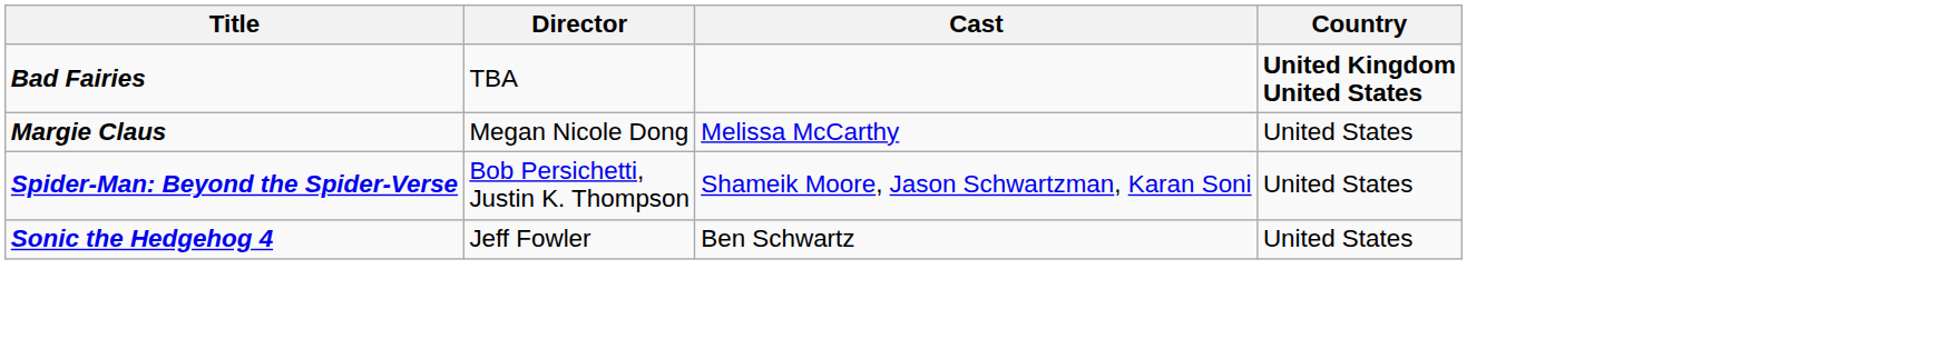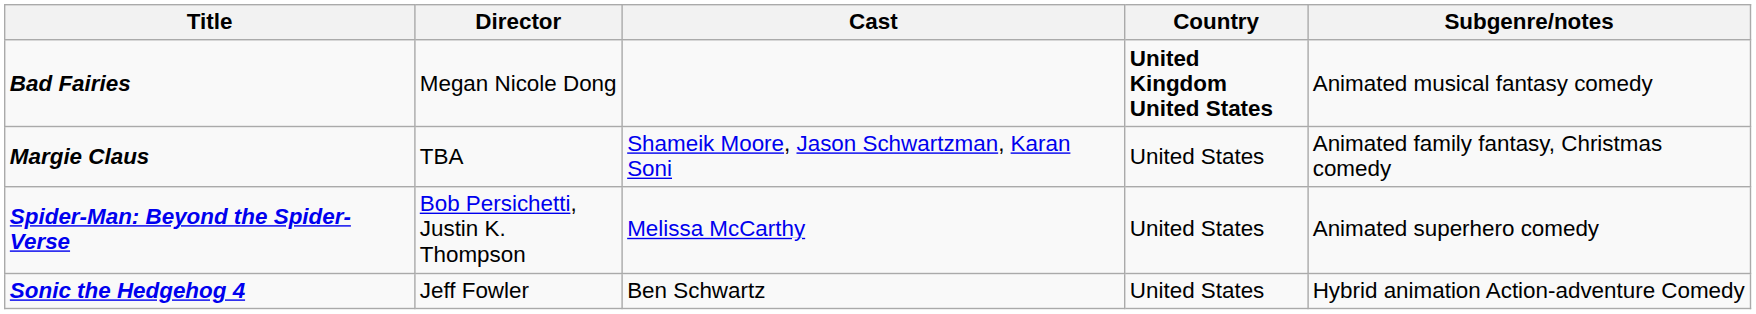 <table class="wikitable">
 <tr>
 <th>Title</th>
 <th>Director</th>
 <th>Cast</th>
 <th>Country</th>
+<th>Subgenre/notes</th>
 </tr>
 <tr>
 <td><strong><em>Bad Fairies</em></strong></td>
-<td>TBA</td>
+<td>Megan Nicole Dong</td>
 <td></td>
 <td><strong>United Kingdom<br>United States</strong></td>
+<td>Animated musical fantasy comedy</td>
 </tr>
 <tr>
 <td><strong><em>Margie Claus</em></strong></td>
-<td>Megan Nicole Dong</td>
-<td><a href='#'>Melissa McCarthy</a></td>
+<td>TBA</td>
+<td><a href='#'>Shameik Moore</a>, <a href='#'>Jason Schwartzman</a>, <a href='#'>Karan Soni</a></td>
 <td>United States</td>
+<td>Animated family fantasy, Christmas comedy</td>
 </tr>
 <tr>
 <td><strong><em><a href='#'>Spider-Man: Beyond the Spider-Verse</a></em></strong></td>
 <td><a href='#'>Bob Persichetti</a>,<br>Justin K. Thompson</td>
-<td><a href='#'>Shameik Moore</a>, <a href='#'>Jason Schwartzman</a>, <a href='#'>Karan Soni</a></td>
+<td><a href='#'>Melissa McCarthy</a></td>
 <td>United States</td>
+<td>Animated superhero comedy</td>
 </tr>
 <tr>
 <td><strong><em><a href='#'>Sonic the Hedgehog 4</a></em></strong></td>
 <td>Jeff Fowler</td>
 <td>Ben Schwartz</td>
 <td>United States</td>
+<td>Hybrid animation Action-adventure Comedy</td>
 </tr>
 </table>
